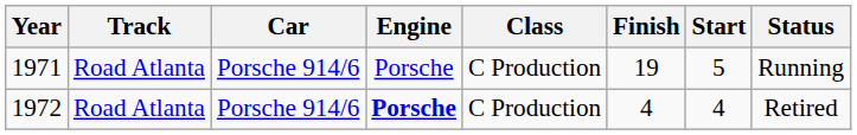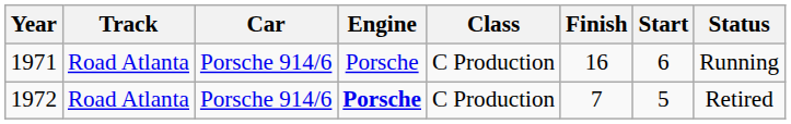 <table class="wikitable" style="text-align:center; font-size:90%">
 <tr>
 <th>Year</th>
 <th>Track</th>
 <th>Car</th>
 <th>Engine</th>
 <th>Class</th>
 <th>Finish</th>
 <th>Start</th>
 <th>Status</th>
 </tr>
 <tr>
 <td>1971</td>
 <td><a href='#'>Road Atlanta</a></td>
 <td><a href='#'>Porsche 914/6</a></td>
 <td><a href='#'>Porsche</a></td>
 <td>C Production</td>
-<td>19</td>
-<td>5</td>
+<td>16</td>
+<td>6</td>
 <td>Running</td>
 </tr>
 <tr>
 <td>1972</td>
 <td><a href='#'>Road Atlanta</a></td>
 <td><a href='#'>Porsche 914/6</a></td>
 <td><strong><a href='#'>Porsche</a></strong></td>
 <td>C Production</td>
-<td>4</td>
-<td>4</td>
+<td>7</td>
+<td>5</td>
 <td>Retired</td>
 </tr>
 </table>
